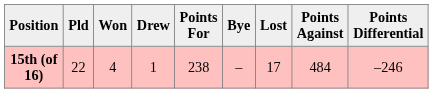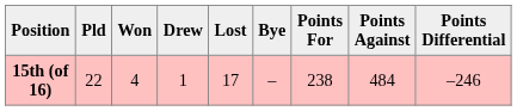 <table style=border-collapse:collapse border=1 cellspacing=0 cellpadding=5>
 <tr style="text-align:center; background:#efefef;">
 <th width=20>Position</th>
 <th width=20>Pld</th>
 <th width=20>Won</th>
 <th width=20>Drew</th>
+<th width=20>Lost</th>
+<th width=20>Bye</th>
 <th width=20>Points For</th>
-<th width=20>Bye</th>
-<th width=20>Lost</th>
 <th width=20>Points Against</th>
 <th width=25>Points Differential</th>
 </tr>
 <tr style="text-align:center; background:#ffc0c0;">
 <td><strong>15th (of 16)</strong></td>
 <td>22</td>
 <td>4</td>
 <td>1</td>
+<td>17</td>
+<td>–</td>
 <td>238</td>
-<td>–</td>
-<td>17</td>
 <td>484</td>
 <td>–246</td>
 </tr>
 </table>
